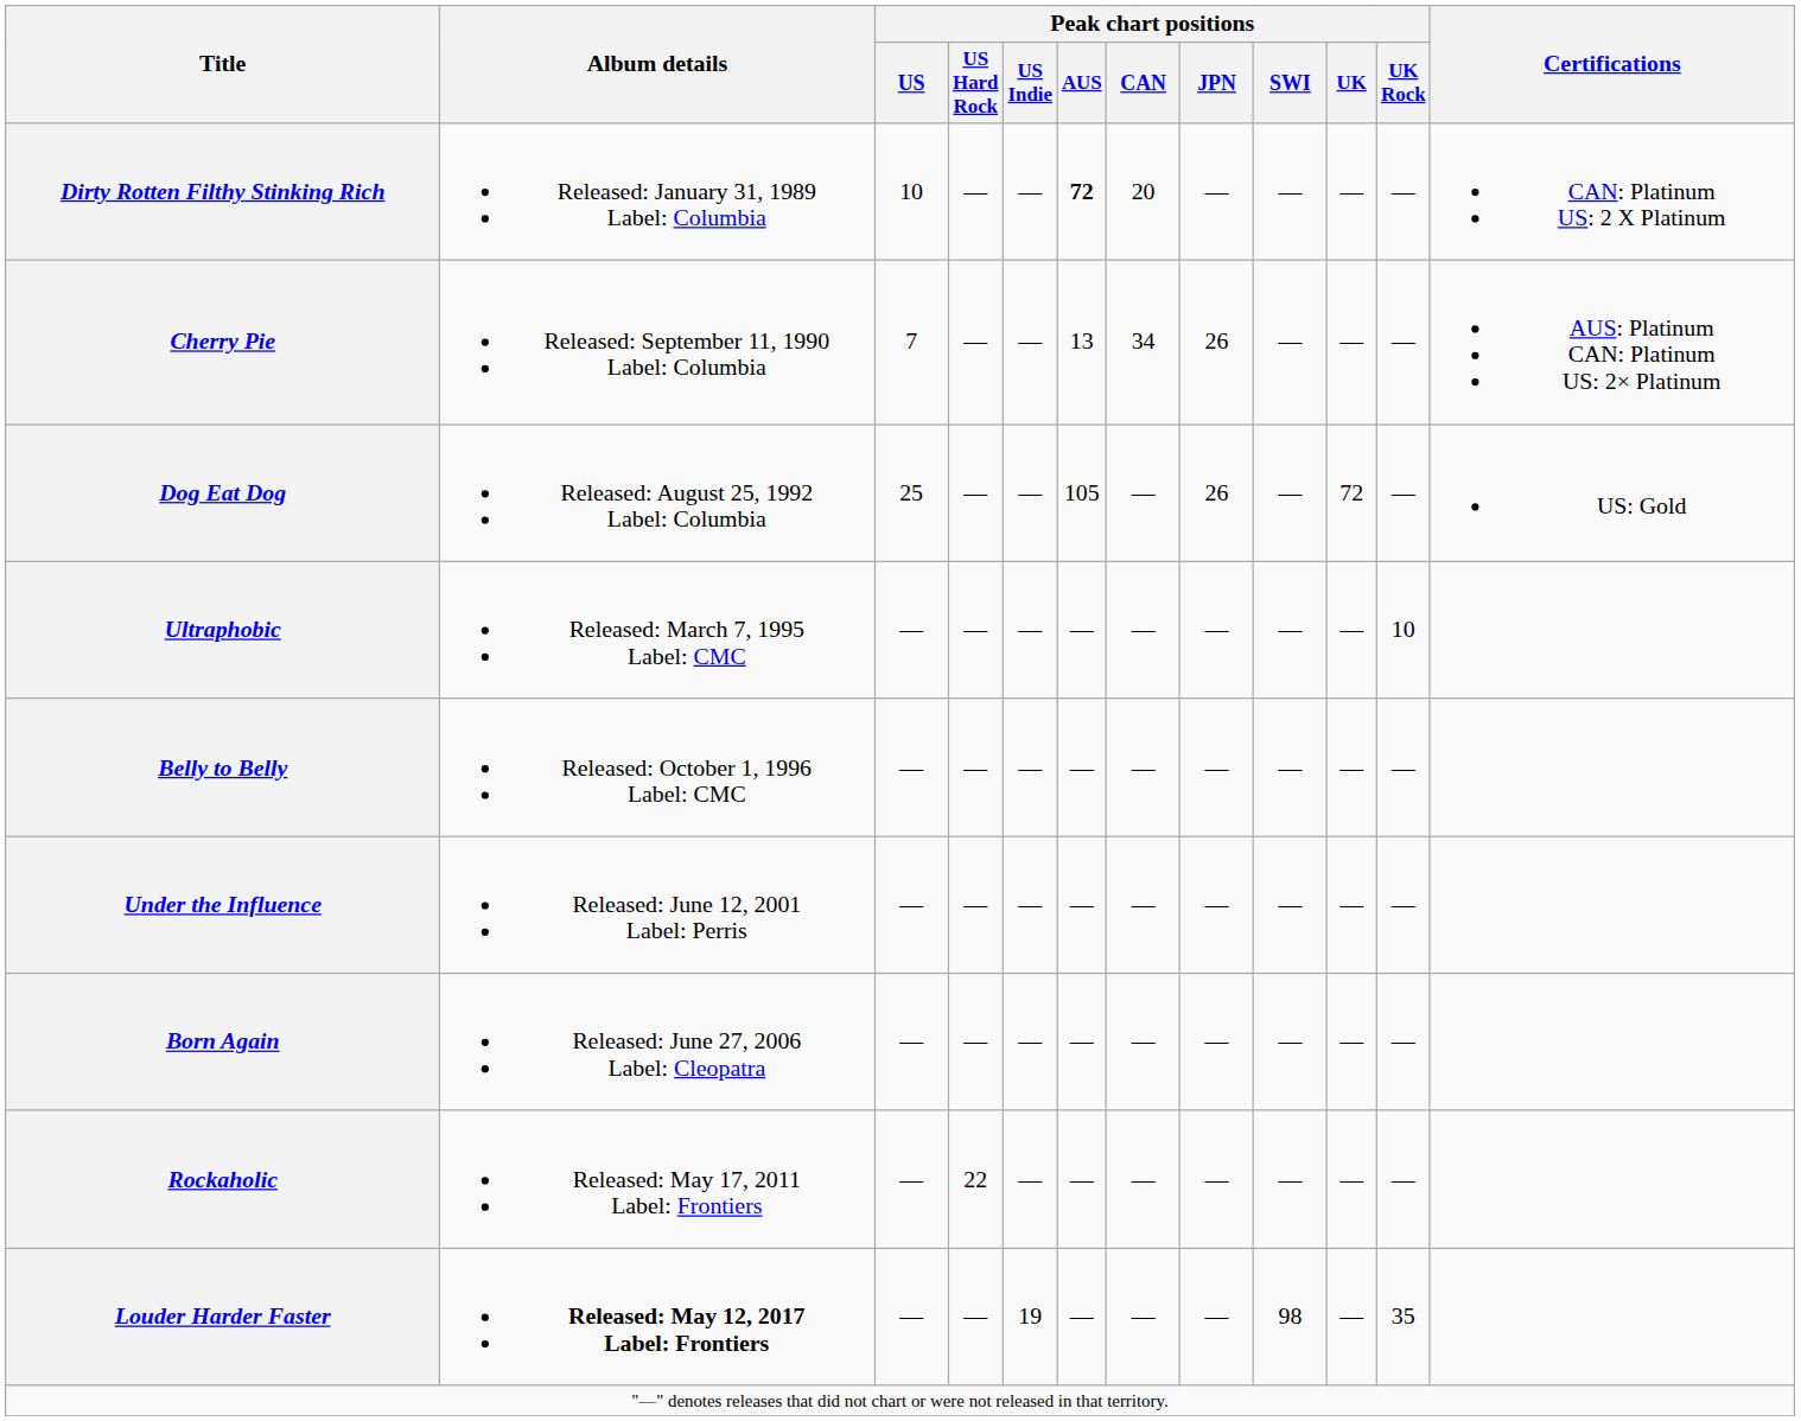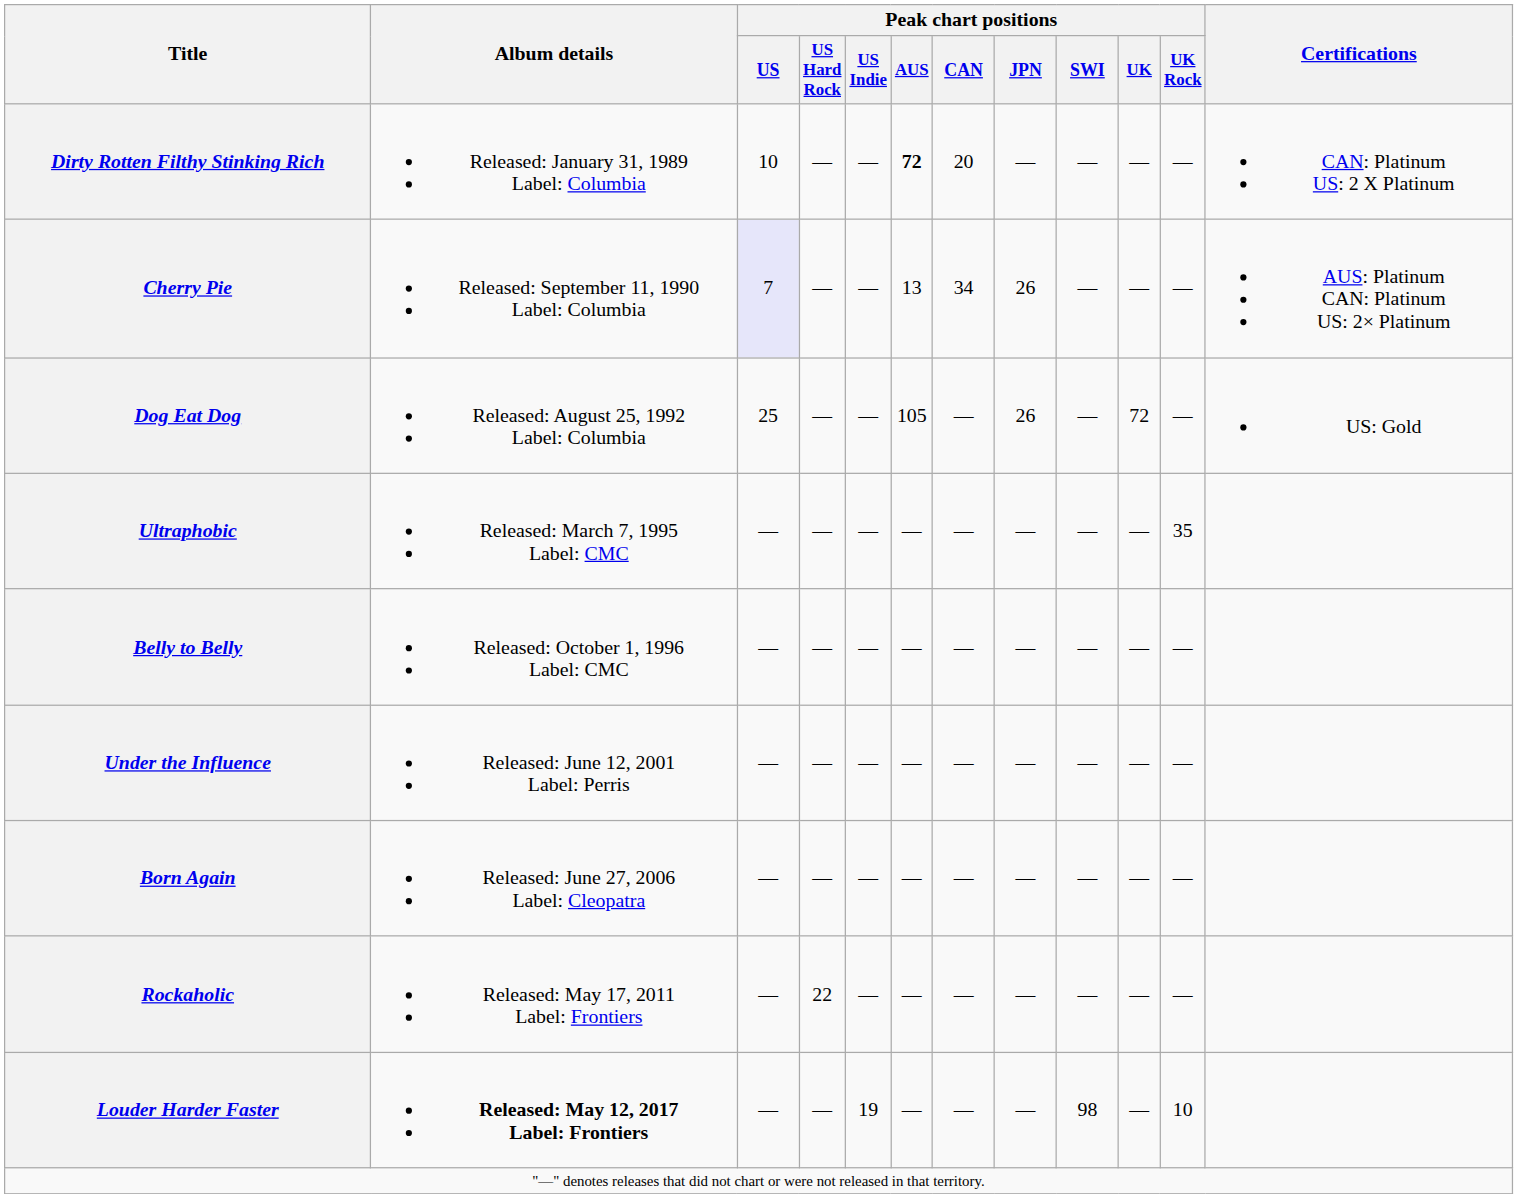 <table class="wikitable plainrowheaders" style="text-align:center;">
 <tr>
 <th scope="col" rowspan="2" style="width:18em;">Title</th>
 <th scope="col" rowspan="2" style="width:18em;">Album details</th>
 <th scope="col" colspan="9">Peak chart positions</th>
 <th rowspan="2" style="width:15em;"><a href='#'>Certifications</a></th>
 </tr>
 <tr>
 <th scope="col" style="width:3em;font-size:90%;"><a href='#'>US</a><br></th>
 <th style="width:2em;font-size:85%"><a href='#'>US<br>Hard Rock</a><br></th>
 <th style="width:2em;font-size:85%"><a href='#'>US Indie</a><br></th>
 <th style="width:2em;font-size:85%"><a href='#'>AUS</a><br></th>
 <th scope="col" style="width:3em;font-size:90%;"><a href='#'>CAN</a><br></th>
 <th scope="col" style="width:3em;font-size:90%;"><a href='#'>JPN</a><br></th>
 <th scope="col" style="width:3em;font-size:90%;"><a href='#'>SWI</a><br></th>
 <th style="width:2em;font-size:85%"><a href='#'>UK</a><br></th>
 <th style="width:2em;font-size:85%"><a href='#'>UK Rock</a><br></th>
 </tr>
 <tr>
 <th scope="row"><em><a href='#'>Dirty Rotten Filthy Stinking Rich</a></em></th>
 <td><br><ul><li>Released: January 31, 1989</li><li>Label: <a href='#'>Columbia</a></li></ul></td>
 <td>10</td>
 <td>—</td>
 <td>—</td>
 <td><strong>72</strong></td>
 <td>20</td>
 <td>—</td>
 <td>—</td>
 <td>—</td>
 <td>—</td>
 <td><br><ul><li><a href='#'>CAN</a>: Platinum</li><li><a href='#'>US</a>: 2 X Platinum</li></ul></td>
 </tr>
 <tr>
 <th scope="row"><em><a href='#'>Cherry Pie</a></em></th>
 <td><br><ul><li>Released: September 11, 1990</li><li>Label: Columbia</li></ul></td>
-<td>7</td>
+<td style="background: lavender;">7</td>
 <td>—</td>
 <td>—</td>
 <td>13</td>
 <td>34</td>
 <td>26</td>
 <td>—</td>
 <td>—</td>
 <td>—</td>
 <td><br><ul><li><a href='#'>AUS</a>: Platinum</li><li>CAN: Platinum</li><li>US: 2× Platinum</li></ul></td>
 </tr>
 <tr>
 <th scope="row"><em><a href='#'>Dog Eat Dog</a></em></th>
 <td><br><ul><li>Released: August 25, 1992</li><li>Label: Columbia</li></ul></td>
 <td>25</td>
 <td>—</td>
 <td>—</td>
 <td>105</td>
 <td>—</td>
 <td>26</td>
 <td>—</td>
 <td>72</td>
 <td>—</td>
 <td><br><ul><li>US: Gold</li></ul></td>
 </tr>
 <tr>
 <th scope="row"><em><a href='#'>Ultraphobic</a></em></th>
 <td><br><ul><li>Released: March 7, 1995</li><li>Label: <a href='#'>CMC</a></li></ul></td>
 <td>—</td>
 <td>—</td>
 <td>—</td>
 <td>—</td>
 <td>—</td>
 <td>—</td>
 <td>—</td>
 <td>—</td>
-<td>10</td>
+<td>35</td>
 <td></td>
 </tr>
 <tr>
 <th scope="row"><em><a href='#'>Belly to Belly</a></em></th>
 <td><br><ul><li>Released: October 1, 1996</li><li>Label: CMC</li></ul></td>
 <td>—</td>
 <td>—</td>
 <td>—</td>
 <td>—</td>
 <td>—</td>
 <td>—</td>
 <td>—</td>
 <td>—</td>
 <td>—</td>
 <td></td>
 </tr>
 <tr>
 <th scope="row"><em><a href='#'>Under the Influence</a></em></th>
 <td><br><ul><li>Released: June 12, 2001</li><li>Label: Perris</li></ul></td>
 <td>—</td>
 <td>—</td>
 <td>—</td>
 <td>—</td>
 <td>—</td>
 <td>—</td>
 <td>—</td>
 <td>—</td>
 <td>—</td>
 <td></td>
 </tr>
 <tr>
 <th scope="row"><em><a href='#'>Born Again</a></em></th>
 <td><br><ul><li>Released: June 27, 2006</li><li>Label: <a href='#'>Cleopatra</a></li></ul></td>
 <td>—</td>
 <td>—</td>
 <td>—</td>
 <td>—</td>
 <td>—</td>
 <td>—</td>
 <td>—</td>
 <td>—</td>
 <td>—</td>
 <td></td>
 </tr>
 <tr>
 <th scope="row"><em><a href='#'>Rockaholic</a></em></th>
 <td><br><ul><li>Released: May 17, 2011</li><li>Label: <a href='#'>Frontiers</a></li></ul></td>
 <td>—</td>
 <td>22</td>
 <td>—</td>
 <td>—</td>
 <td>—</td>
 <td>—</td>
 <td>—</td>
 <td>—</td>
 <td>—</td>
 <td></td>
 </tr>
 <tr>
 <th scope="row"><em><a href='#'>Louder Harder Faster</a></em></th>
 <td><strong><br><ul><li>Released: May 12, 2017</li><li>Label: Frontiers</li></ul></strong></td>
 <td>—</td>
 <td>—</td>
 <td>19</td>
 <td>—</td>
 <td>—</td>
 <td>—</td>
 <td>98</td>
 <td>—</td>
-<td>35</td>
+<td>10</td>
 <td></td>
 </tr>
 <tr>
 <td colspan="16" style="text-align:center; font-size:9pt;">"—" denotes releases that did not chart or were not released in that territory.</td>
 </tr>
 </table>
